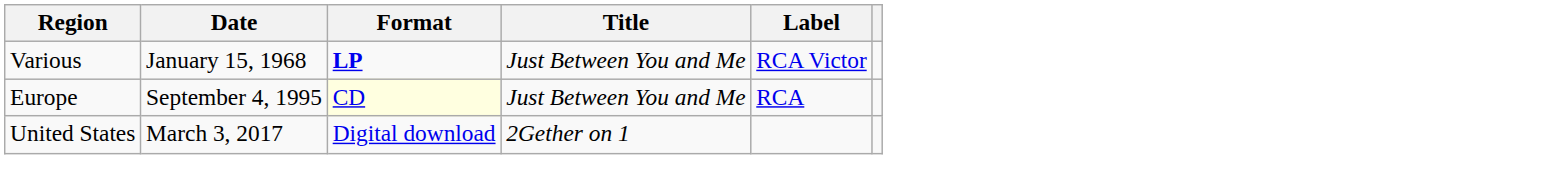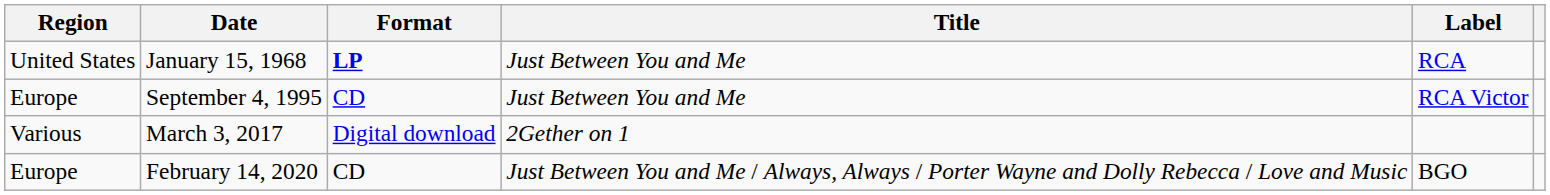 <table class="wikitable plainrowheaders">
 <tr>
 <th scope="col">Region</th>
 <th scope="col">Date</th>
 <th scope="col">Format</th>
 <th scope="col">Title</th>
 <th scope="col">Label</th>
 <th scope="col"></th>
 </tr>
 <tr>
-<td>Various</td>
+<td>United States</td>
 <td>January 15, 1968</td>
 <td><strong><a href='#'>LP</a></strong></td>
+<td><em>Just Between You and Me</em></td>
+<td><a href='#'>RCA</a></td>
+<td></td>
+</tr>
+<tr>
+<td>Europe</td>
+<td>September 4, 1995</td>
+<td><a href='#'>CD</a></td>
 <td><em>Just Between You and Me</em></td>
 <td><a href='#'>RCA Victor</a></td>
 <td></td>
 </tr>
 <tr>
-<td>Europe</td>
-<td>September 4, 1995</td>
-<td style="background: lightyellow;"><a href='#'>CD</a></td>
-<td><em>Just Between You and Me</em></td>
-<td><a href='#'>RCA</a></td>
-<td></td>
-</tr>
-<tr>
-<td>United States</td>
+<td>Various</td>
 <td>March 3, 2017</td>
 <td><a href='#'>Digital download</a></td>
 <td><em>2Gether on 1</em></td>
 <td></td>
 <td></td>
 </tr>
+<tr>
+<td>Europe</td>
+<td>February 14, 2020</td>
+<td>CD</td>
+<td><em>Just Between You and Me</em> / <em>Always, Always</em> / <em>Porter Wayne and Dolly Rebecca</em> / <em>Love and Music</em></td>
+<td>BGO</td>
+<td></td>
+</tr>
 </table>
